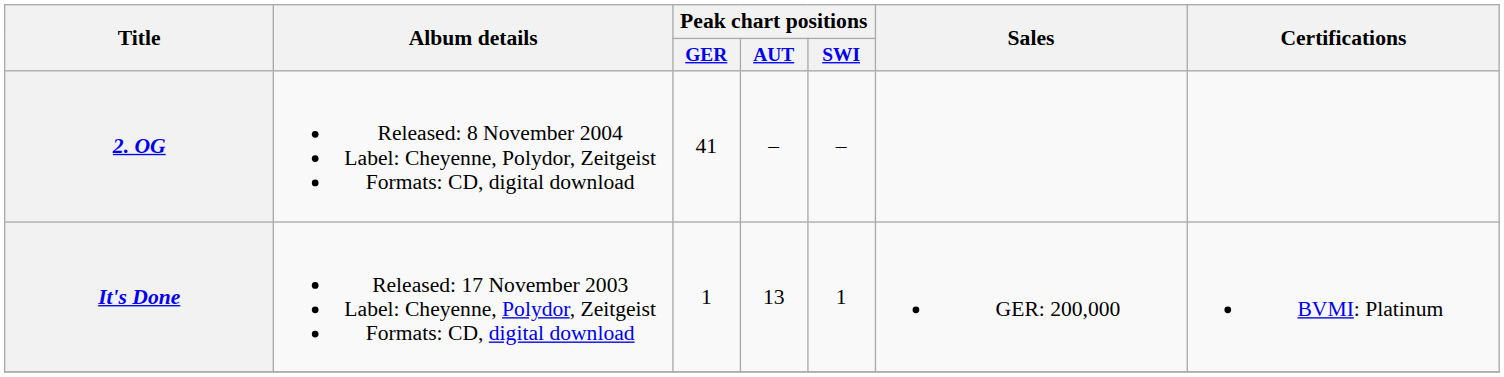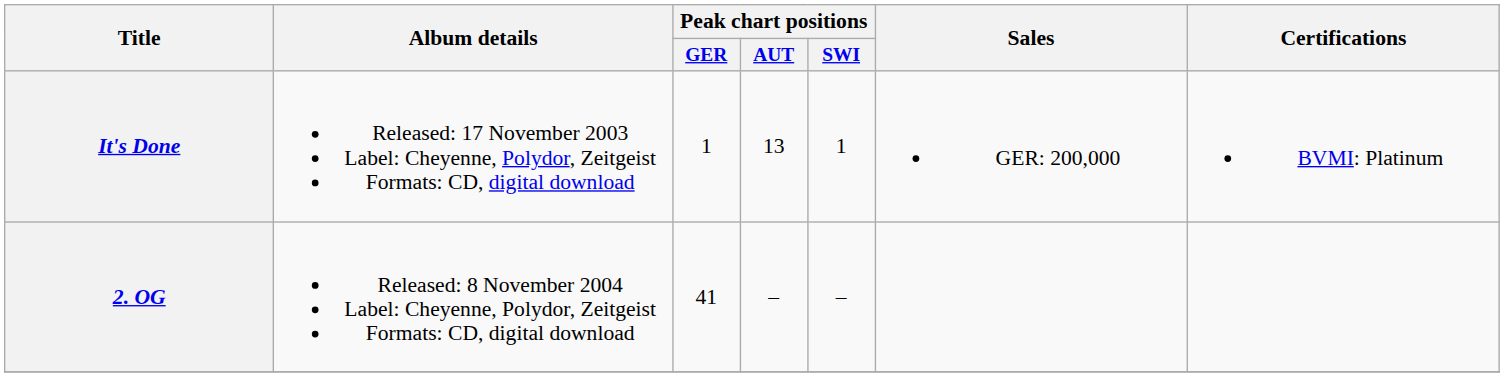 <table class="wikitable plainrowheaders" style="text-align:center;">
 <tr>
 <th scope="col" rowspan="2" style="width:12em;">Title</th>
 <th scope="col" rowspan="2" style="width:18em;">Album details</th>
 <th scope="col" colspan="3">Peak chart positions</th>
 <th scope="col" rowspan="2" style="width:14em;">Sales</th>
 <th scope="col" rowspan="2" style="width:14em;">Certifications</th>
 </tr>
 <tr>
 <th scope="col" style="width:3em;font-size:90%;"><a href='#'>GER</a><br></th>
 <th scope="col" style="width:3em;font-size:90%;"><a href='#'>AUT</a><br></th>
 <th scope="col" style="width:3em;font-size:90%;"><a href='#'>SWI</a><br></th>
 </tr>
 <tr>
+<th scope="row"><em><a href='#'>It's Done</a></em></th>
+<td><br><ul><li>Released: 17 November 2003</li><li>Label: Cheyenne, <a href='#'>Polydor</a>, Zeitgeist</li><li>Formats: CD, <a href='#'>digital download</a></li></ul></td>
+<td>1</td>
+<td>13</td>
+<td>1</td>
+<td><br><ul><li>GER: 200,000</li></ul></td>
+<td><br><ul><li><a href='#'>BVMI</a>: Platinum</li></ul></td>
+</tr>
+<tr>
 <th scope="row"><em><a href='#'>2. OG</a></em></th>
 <td><br><ul><li>Released: 8 November 2004</li><li>Label: Cheyenne, Polydor, Zeitgeist</li><li>Formats: CD, digital download</li></ul></td>
 <td>41</td>
 <td>–</td>
 <td>–</td>
 <td></td>
 <td></td>
 </tr>
 <tr>
-<th scope="row"><em><a href='#'>It's Done</a></em></th>
-<td><br><ul><li>Released: 17 November 2003</li><li>Label: Cheyenne, <a href='#'>Polydor</a>, Zeitgeist</li><li>Formats: CD, <a href='#'>digital download</a></li></ul></td>
-<td>1</td>
-<td>13</td>
-<td>1</td>
-<td><br><ul><li>GER: 200,000</li></ul></td>
-<td><br><ul><li><a href='#'>BVMI</a>: Platinum</li></ul></td>
-</tr>
-<tr>
 </tr>
 </table>
